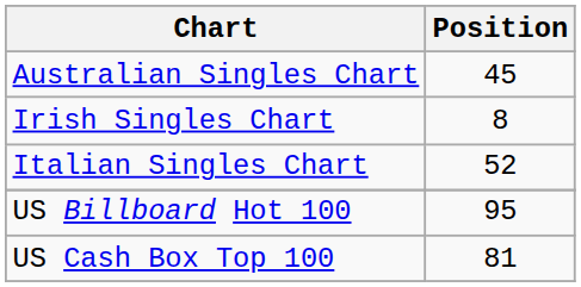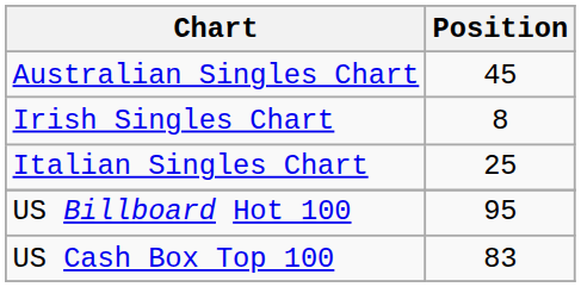 <table class="wikitable sortable">
 <tr>
 <th>Chart</th>
 <th>Position</th>
 </tr>
 <tr>
 <td><a href='#'>Australian Singles Chart</a></td>
 <td style="text-align:center;">45</td>
 </tr>
 <tr>
 <td><a href='#'>Irish Singles Chart</a></td>
 <td style="text-align:center;">8</td>
 </tr>
 <tr>
 <td><a href='#'>Italian Singles Chart</a></td>
-<td style="text-align:center;">52</td>
+<td style="text-align:center;">25</td>
 </tr>
 <tr>
 </tr>
 <tr>
 <td>US <em><a href='#'>Billboard</a></em> <a href='#'>Hot 100</a></td>
 <td style="text-align:center;">95</td>
 </tr>
 <tr>
 <td>US <a href='#'>Cash Box Top 100</a></td>
-<td style="text-align:center;">81</td>
+<td style="text-align:center;">83</td>
 </tr>
 </table>
